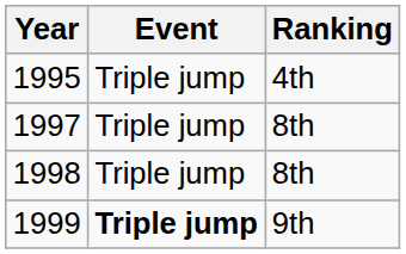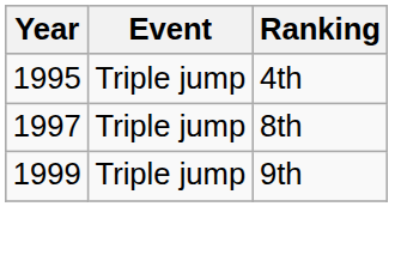 <table class="wikitable">
 <tr>
 <th>Year</th>
 <th>Event</th>
 <th>Ranking</th>
 </tr>
 <tr>
 <td>1995</td>
 <td>Triple jump</td>
 <td>4th</td>
 </tr>
 <tr>
 <td>1997</td>
 <td>Triple jump</td>
 <td>8th</td>
 </tr>
 <tr>
-<td>1998</td>
+<td>1999</td>
 <td>Triple jump</td>
-<td>8th</td>
-</tr>
-<tr>
-<td>1999</td>
-<td><strong>Triple jump</strong></td>
 <td>9th</td>
 </tr>
 </table>
